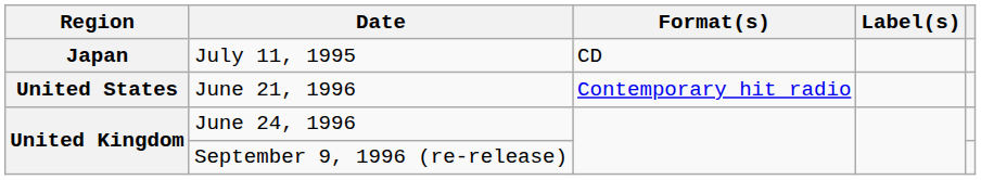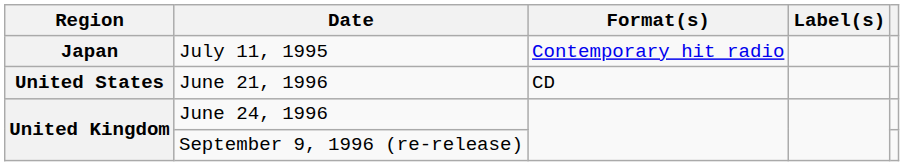 <table class="wikitable plainrowheaders">
 <tr>
 <th scope="col">Region</th>
 <th scope="col">Date</th>
 <th scope="col">Format(s)</th>
 <th scope="col">Label(s)</th>
 <th scope="col"></th>
 </tr>
 <tr>
 <th scope="row">Japan</th>
 <td>July 11, 1995</td>
-<td>CD</td>
+<td><a href='#'>Contemporary hit radio</a></td>
 <td></td>
 <td></td>
 </tr>
 <tr>
 <th scope="row">United States</th>
 <td>June 21, 1996</td>
-<td><a href='#'>Contemporary hit radio</a></td>
+<td>CD</td>
 <td></td>
 <td></td>
 </tr>
 <tr>
 <th scope="row" rowspan="2">United Kingdom</th>
 <td>June 24, 1996</td>
 <td rowspan="2"></td>
 <td rowspan="2"></td>
 <td></td>
 </tr>
 <tr>
 <td>September 9, 1996 (re-release)</td>
 <td></td>
 </tr>
 </table>
